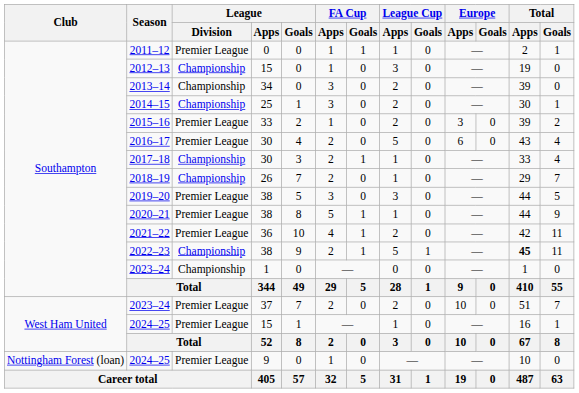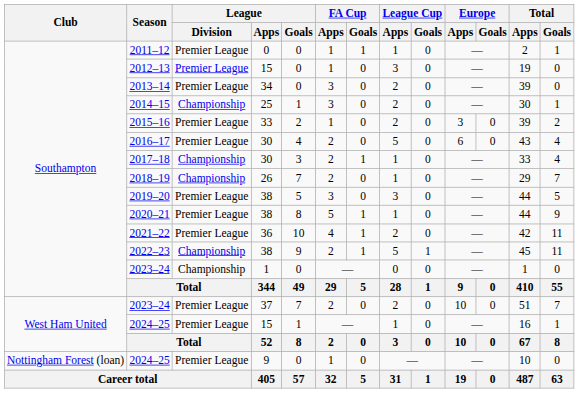 <table class="wikitable" style="text-align: center;">
 <tr>
 <th rowspan="2">Club</th>
 <th rowspan="2">Season</th>
 <th colspan="3">League</th>
 <th colspan="2"><a href='#'>FA Cup</a></th>
 <th colspan="2"><a href='#'>League Cup</a></th>
 <th colspan="2"><a href='#'>Europe</a></th>
 <th colspan="2">Total</th>
 </tr>
 <tr>
 <th>Division</th>
 <th>Apps</th>
 <th>Goals</th>
 <th>Apps</th>
 <th>Goals</th>
 <th>Apps</th>
 <th>Goals</th>
 <th>Apps</th>
 <th>Goals</th>
 <th>Apps</th>
 <th>Goals</th>
 </tr>
 <tr>
 <td rowspan="14"><a href='#'>Southampton</a></td>
 <td><a href='#'>2011–12</a></td>
 <td>Premier League</td>
 <td>0</td>
 <td>0</td>
 <td>1</td>
 <td>1</td>
 <td>1</td>
 <td>0</td>
 <td colspan="2">—</td>
 <td>2</td>
 <td>1</td>
 </tr>
 <tr>
 <td><a href='#'>2012–13</a></td>
-<td><a href='#'>Championship</a></td>
+<td><a href='#'>Premier League</a></td>
 <td>15</td>
 <td>0</td>
 <td>1</td>
 <td>0</td>
 <td>3</td>
 <td>0</td>
 <td colspan="2">—</td>
 <td>19</td>
 <td>0</td>
 </tr>
 <tr>
 <td><a href='#'>2013–14</a></td>
-<td>Championship</td>
+<td>Premier League</td>
 <td>34</td>
 <td>0</td>
 <td>3</td>
 <td>0</td>
 <td>2</td>
 <td>0</td>
 <td colspan="2">—</td>
 <td>39</td>
 <td>0</td>
 </tr>
 <tr>
 <td><a href='#'>2014–15</a></td>
 <td><a href='#'>Championship</a></td>
 <td>25</td>
 <td>1</td>
 <td>3</td>
 <td>0</td>
 <td>2</td>
 <td>0</td>
 <td colspan="2">—</td>
 <td>30</td>
 <td>1</td>
 </tr>
 <tr>
 <td><a href='#'>2015–16</a></td>
 <td>Premier League</td>
 <td>33</td>
 <td>2</td>
 <td>1</td>
 <td>0</td>
 <td>2</td>
 <td>0</td>
 <td>3</td>
 <td>0</td>
 <td>39</td>
 <td>2</td>
 </tr>
 <tr>
 <td><a href='#'>2016–17</a></td>
 <td>Premier League</td>
 <td>30</td>
 <td>4</td>
 <td>2</td>
 <td>0</td>
 <td>5</td>
 <td>0</td>
 <td>6</td>
 <td>0</td>
 <td>43</td>
 <td>4</td>
 </tr>
 <tr>
 <td><a href='#'>2017–18</a></td>
 <td><a href='#'>Championship</a></td>
 <td>30</td>
 <td>3</td>
 <td>2</td>
 <td>1</td>
 <td>1</td>
 <td>0</td>
 <td colspan="2">—</td>
 <td>33</td>
 <td>4</td>
 </tr>
 <tr>
 <td><a href='#'>2018–19</a></td>
 <td><a href='#'>Championship</a></td>
 <td>26</td>
 <td>7</td>
 <td>2</td>
 <td>0</td>
 <td>1</td>
 <td>0</td>
 <td colspan="2">—</td>
 <td>29</td>
 <td>7</td>
 </tr>
 <tr>
 <td><a href='#'>2019–20</a></td>
 <td>Premier League</td>
 <td>38</td>
 <td>5</td>
 <td>3</td>
 <td>0</td>
 <td>3</td>
 <td>0</td>
 <td colspan="2">—</td>
 <td>44</td>
 <td>5</td>
 </tr>
 <tr>
 <td><a href='#'>2020–21</a></td>
 <td>Premier League</td>
 <td>38</td>
 <td>8</td>
 <td>5</td>
 <td>1</td>
 <td>1</td>
 <td>0</td>
 <td colspan="2">—</td>
 <td>44</td>
 <td>9</td>
 </tr>
 <tr>
 <td><a href='#'>2021–22</a></td>
 <td>Premier League</td>
 <td>36</td>
 <td>10</td>
 <td>4</td>
 <td>1</td>
 <td>2</td>
 <td>0</td>
 <td colspan="2">—</td>
 <td>42</td>
 <td>11</td>
 </tr>
 <tr>
 <td><a href='#'>2022–23</a></td>
 <td><a href='#'>Championship</a></td>
 <td>38</td>
 <td>9</td>
 <td>2</td>
 <td>1</td>
 <td>5</td>
 <td>1</td>
 <td colspan="2">—</td>
-<td><strong>45</strong></td>
+<td>45</td>
 <td>11</td>
 </tr>
 <tr>
 <td><a href='#'>2023–24</a></td>
 <td>Championship</td>
 <td>1</td>
 <td>0</td>
 <td colspan="2">—</td>
 <td>0</td>
 <td>0</td>
 <td colspan="2">—</td>
 <td>1</td>
 <td>0</td>
 </tr>
 <tr>
 <th colspan="2">Total</th>
 <th>344</th>
 <th>49</th>
 <th>29</th>
 <th>5</th>
 <th>28</th>
 <th>1</th>
 <th>9</th>
 <th>0</th>
 <th>410</th>
 <th>55</th>
 </tr>
 <tr>
 <td rowspan=3><a href='#'>West Ham United</a></td>
 <td><a href='#'>2023–24</a></td>
 <td>Premier League</td>
 <td>37</td>
 <td>7</td>
 <td>2</td>
 <td>0</td>
 <td>2</td>
 <td>0</td>
 <td>10</td>
 <td>0</td>
 <td>51</td>
 <td>7</td>
 </tr>
 <tr>
 <td><a href='#'>2024–25</a></td>
 <td>Premier League</td>
 <td>15</td>
 <td>1</td>
 <td colspan="2">—</td>
 <td>1</td>
 <td>0</td>
 <td colspan="2">—</td>
 <td>16</td>
 <td>1</td>
 </tr>
 <tr>
 <th colspan="2">Total</th>
 <th>52</th>
 <th>8</th>
 <th>2</th>
 <th>0</th>
 <th>3</th>
 <th>0</th>
 <th>10</th>
 <th>0</th>
 <th>67</th>
 <th>8</th>
 </tr>
 <tr>
 <td><a href='#'>Nottingham Forest</a> (loan)</td>
 <td><a href='#'>2024–25</a></td>
 <td>Premier League</td>
 <td>9</td>
 <td>0</td>
 <td>1</td>
 <td>0</td>
 <td colspan="2">—</td>
 <td colspan="2">—</td>
 <td>10</td>
 <td>0</td>
 </tr>
 <tr>
 <th colspan="3">Career total</th>
 <th>405</th>
 <th>57</th>
 <th>32</th>
 <th>5</th>
 <th>31</th>
 <th>1</th>
 <th>19</th>
 <th>0</th>
 <th>487</th>
 <th>63</th>
 </tr>
 </table>
